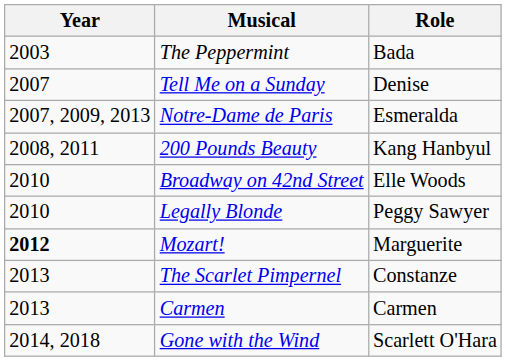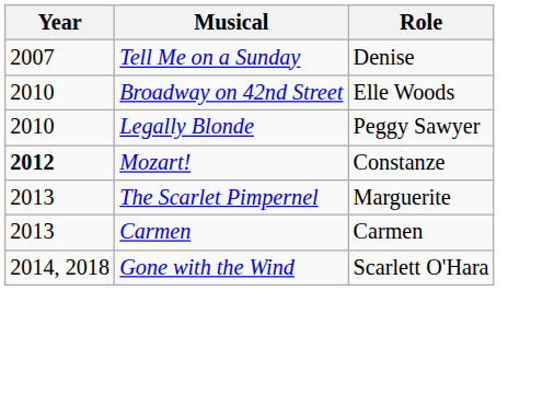 <table class="wikitable">
 <tr>
 <th>Year</th>
 <th>Musical</th>
 <th>Role</th>
 </tr>
 <tr>
-<td>2003</td>
-<td><em>The Peppermint</em></td>
-<td>Bada</td>
-</tr>
-<tr>
 <td>2007</td>
 <td><em><a href='#'>Tell Me on a Sunday</a></em></td>
 <td>Denise</td>
-</tr>
-<tr>
-<td>2007, 2009, 2013</td>
-<td><em><a href='#'>Notre-Dame de Paris</a></em></td>
-<td>Esmeralda</td>
-</tr>
-<tr>
-<td>2008, 2011</td>
-<td><em><a href='#'>200 Pounds Beauty</a></em></td>
-<td>Kang Hanbyul</td>
 </tr>
 <tr>
 <td>2010</td>
 <td><em><a href='#'>Broadway on 42nd Street</a></em></td>
 <td>Elle Woods</td>
 </tr>
 <tr>
 <td>2010</td>
 <td><em><a href='#'>Legally Blonde</a></em></td>
 <td>Peggy Sawyer</td>
 </tr>
 <tr>
 <td><strong>2012</strong></td>
 <td><em><a href='#'>Mozart!</a></em></td>
-<td>Marguerite</td>
+<td>Constanze</td>
 </tr>
 <tr>
 <td>2013</td>
 <td><em><a href='#'>The Scarlet Pimpernel</a></em></td>
-<td>Constanze</td>
+<td>Marguerite</td>
 </tr>
 <tr>
 <td>2013</td>
 <td><em><a href='#'>Carmen</a></em></td>
 <td>Carmen</td>
 </tr>
 <tr>
 <td>2014, 2018</td>
 <td><em><a href='#'>Gone with the Wind</a></em></td>
 <td>Scarlett O'Hara</td>
 </tr>
 </table>
